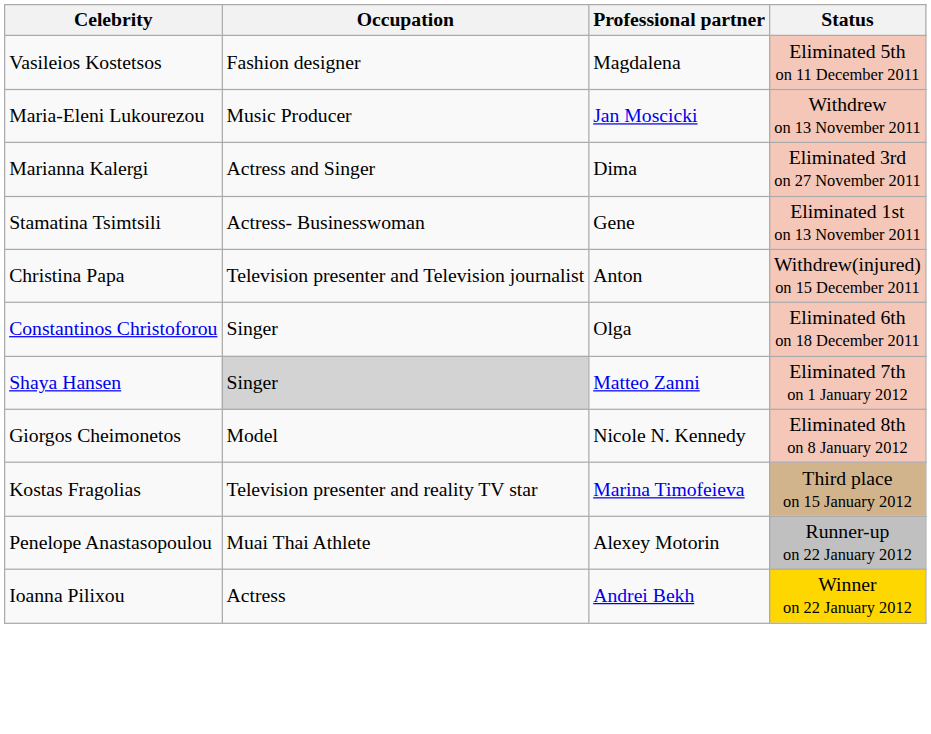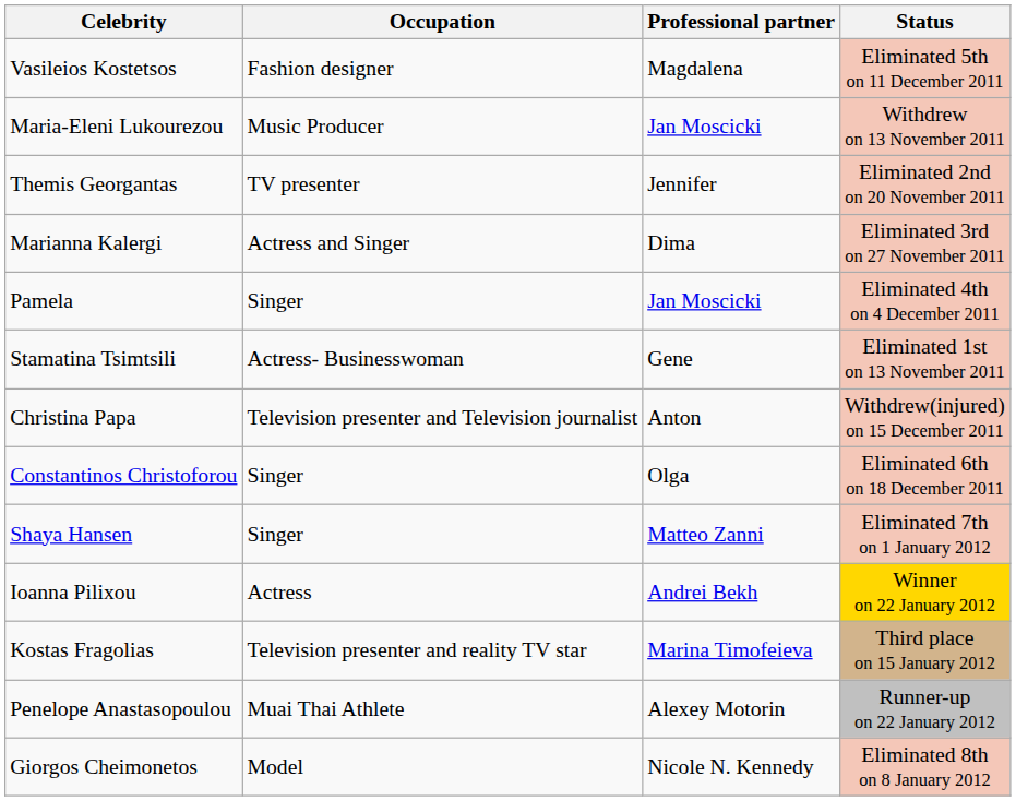 <table class="wikitable">
 <tr>
 <th>Celebrity</th>
 <th>Occupation</th>
 <th>Professional partner</th>
 <th>Status</th>
 </tr>
 <tr>
 <td>Vasileios Kostetsos</td>
 <td>Fashion designer</td>
 <td>Magdalena</td>
 <td style="background:#F4C7B8; text-align:center;">Eliminated 5th<br><small>on 11 December 2011</small></td>
 </tr>
 <tr>
 <td>Maria-Eleni Lukourezou</td>
 <td>Music Producer</td>
 <td><a href='#'>Jan Moscicki</a></td>
 <td style="background:#F4C7B8; text-align:center;">Withdrew<br><small>on 13 November 2011</small></td>
 </tr>
 <tr>
+<td>Themis Georgantas</td>
+<td>TV presenter</td>
+<td>Jennifer</td>
+<td style="background:#F4C7B8; text-align:center;">Eliminated 2nd<br><small>on 20 November 2011</small></td>
+</tr>
+<tr>
 <td>Marianna Kalergi</td>
 <td>Actress and Singer</td>
 <td>Dima</td>
 <td style="background:#F4C7B8; text-align:center;">Eliminated 3rd<br><small>on 27 November 2011</small></td>
+</tr>
+<tr>
+<td>Pamela</td>
+<td>Singer</td>
+<td><a href='#'>Jan Moscicki</a></td>
+<td style="background:#F4C7B8; text-align:center;">Eliminated 4th<br><small>on 4 December 2011</small></td>
 </tr>
 <tr>
 <td>Stamatina Tsimtsili</td>
 <td>Actress- Businesswoman</td>
 <td>Gene</td>
 <td style="background:#F4C7B8; text-align:center;">Eliminated 1st<br><small>on 13 November 2011</small></td>
 </tr>
 <tr>
 <td>Christina Papa</td>
 <td>Television presenter and Television journalist</td>
 <td>Anton</td>
 <td style="background:#F4C7B8; text-align:center;">Withdrew(injured)<br><small>on 15 December 2011</small></td>
 </tr>
 <tr>
 <td><a href='#'>Constantinos Christoforou</a></td>
 <td>Singer</td>
 <td>Olga</td>
 <td style="background:#F4C7B8; text-align:center;">Eliminated 6th<br><small>on 18 December 2011</small></td>
 </tr>
 <tr>
 <td><a href='#'>Shaya Hansen</a></td>
-<td style="background: lightgrey;">Singer</td>
+<td>Singer</td>
 <td><a href='#'>Matteo Zanni</a></td>
 <td style="background:#F4C7B8; text-align:center;">Eliminated 7th<br><small>on 1 January 2012</small></td>
 </tr>
 <tr>
-<td>Giorgos Cheimonetos</td>
-<td>Model</td>
-<td>Nicole N. Kennedy</td>
-<td style="background:#F4C7B8; text-align:center;">Eliminated 8th<br><small>on 8 January 2012</small></td>
+<td>Ioanna Pilixou</td>
+<td>Actress</td>
+<td><a href='#'>Andrei Bekh</a></td>
+<td style="background:gold; text-align:center;">Winner<br><small> on 22 January 2012</small></td>
 </tr>
 <tr>
 <td>Kostas Fragolias</td>
 <td>Television presenter and reality TV star</td>
 <td><a href='#'>Marina Timofeieva</a></td>
 <td style="background:tan; text-align:center;">Third place <br><small> on 15 January 2012</small></td>
 </tr>
 <tr>
 <td>Penelope Anastasopoulou</td>
 <td>Muai Thai Athlete</td>
 <td>Alexey Motorin</td>
 <td style="background:silver; text-align:center;">Runner-up<br><small> on 22 January 2012</small></td>
 </tr>
 <tr>
-<td>Ioanna Pilixou</td>
-<td>Actress</td>
-<td><a href='#'>Andrei Bekh</a></td>
-<td style="background:gold; text-align:center;">Winner<br><small> on 22 January 2012</small></td>
+<td>Giorgos Cheimonetos</td>
+<td>Model</td>
+<td>Nicole N. Kennedy</td>
+<td style="background:#F4C7B8; text-align:center;">Eliminated 8th<br><small>on 8 January 2012</small></td>
 </tr>
 </table>
